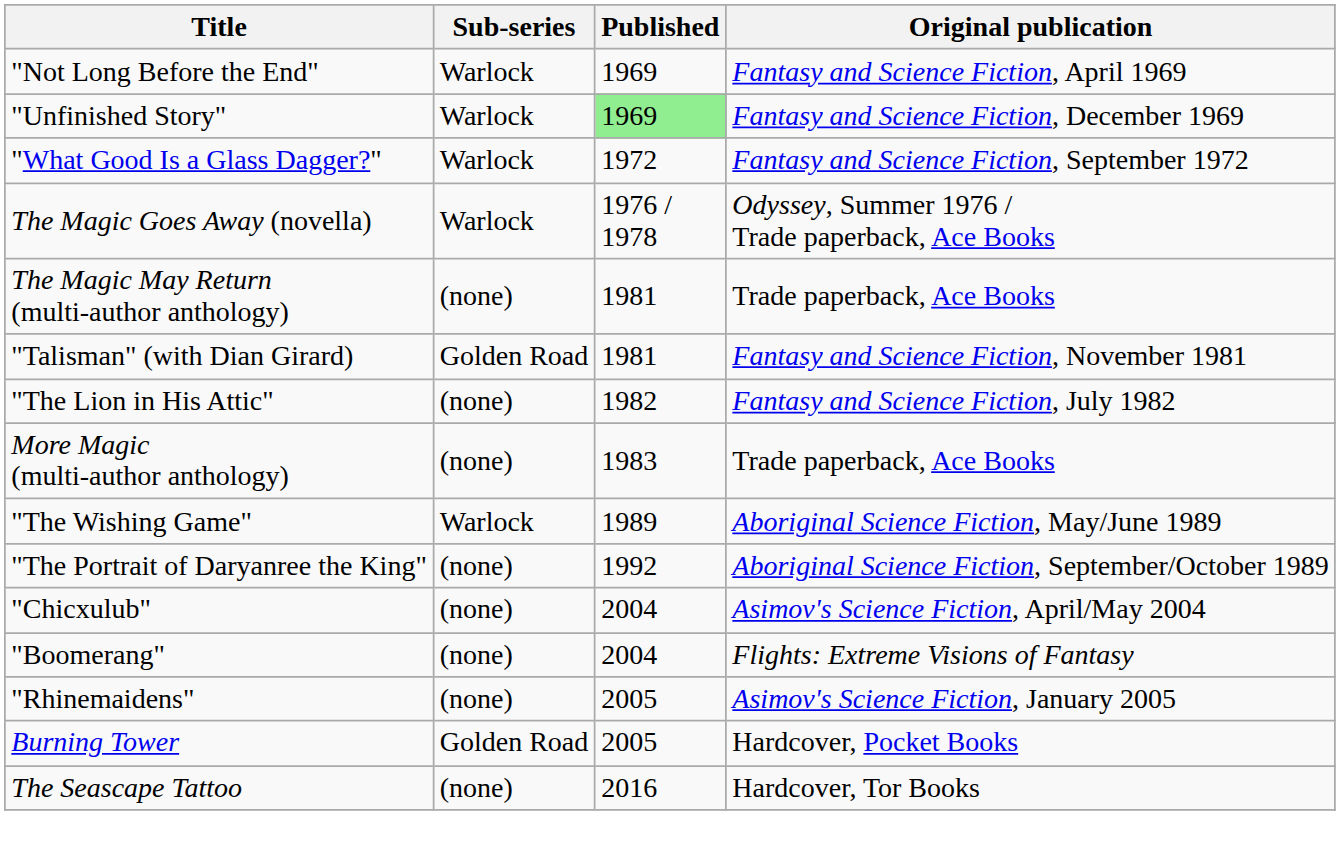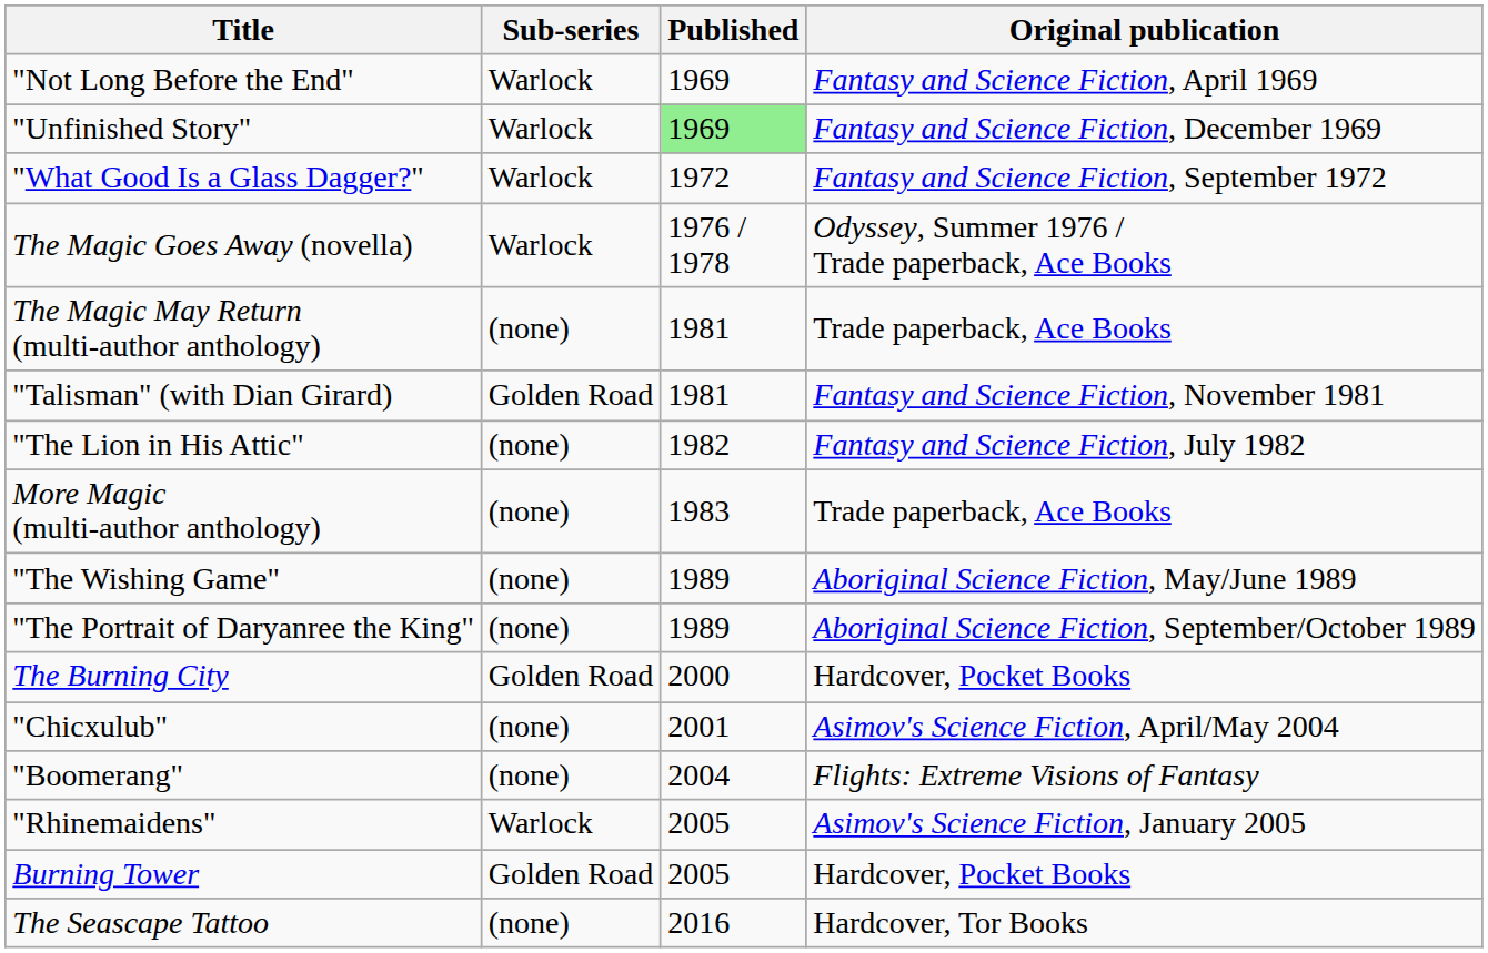 <table class="wikitable">
 <tr>
 <th>Title</th>
 <th>Sub-series</th>
 <th>Published</th>
 <th>Original publication</th>
 </tr>
 <tr>
 <td>"Not Long Before the End"</td>
 <td>Warlock</td>
 <td>1969</td>
 <td><em><a href='#'>Fantasy and Science Fiction</a></em>, April 1969</td>
 </tr>
 <tr>
 <td>"Unfinished Story"</td>
 <td>Warlock</td>
 <td style="background: lightgreen;">1969</td>
 <td><em><a href='#'>Fantasy and Science Fiction</a></em>, December 1969</td>
 </tr>
 <tr>
 <td>"<a href='#'>What Good Is a Glass Dagger?</a>"</td>
 <td>Warlock</td>
 <td>1972</td>
 <td><em><a href='#'>Fantasy and Science Fiction</a></em>, September 1972</td>
 </tr>
 <tr>
 <td><em>The Magic Goes Away</em> (novella)</td>
 <td>Warlock</td>
 <td>1976 /<br>1978</td>
 <td><em>Odyssey</em>, Summer 1976 /<br>Trade paperback, <a href='#'>Ace Books</a></td>
 </tr>
 <tr>
 <td><em>The Magic May Return</em><br>(multi-author anthology)</td>
 <td>(none)</td>
 <td>1981</td>
 <td>Trade paperback, <a href='#'>Ace Books</a></td>
 </tr>
 <tr>
 <td>"Talisman" (with Dian Girard)</td>
 <td>Golden Road</td>
 <td>1981</td>
 <td><em><a href='#'>Fantasy and Science Fiction</a></em>, November 1981</td>
 </tr>
 <tr>
 <td>"The Lion in His Attic"</td>
 <td>(none)</td>
 <td>1982</td>
 <td><em><a href='#'>Fantasy and Science Fiction</a></em>, July 1982</td>
 </tr>
 <tr>
 <td><em>More Magic</em><br>(multi-author anthology)</td>
 <td>(none)</td>
 <td>1983</td>
 <td>Trade paperback, <a href='#'>Ace Books</a></td>
 </tr>
 <tr>
 <td>"The Wishing Game"</td>
-<td>Warlock</td>
+<td>(none)</td>
 <td>1989</td>
 <td><em><a href='#'>Aboriginal Science Fiction</a></em>, May/June 1989</td>
 </tr>
 <tr>
 <td>"The Portrait of Daryanree the King"</td>
 <td>(none)</td>
-<td>1992</td>
+<td>1989</td>
 <td><em><a href='#'>Aboriginal Science Fiction</a></em>, September/October 1989</td>
+</tr>
+<tr>
+<td><em><a href='#'>The Burning City</a></em></td>
+<td>Golden Road</td>
+<td>2000</td>
+<td>Hardcover, <a href='#'>Pocket Books</a></td>
 </tr>
 <tr>
 <td>"Chicxulub"</td>
 <td>(none)</td>
-<td>2004</td>
+<td>2001</td>
 <td><em><a href='#'>Asimov's Science Fiction</a></em>, April/May 2004</td>
 </tr>
 <tr>
 <td>"Boomerang"</td>
 <td>(none)</td>
 <td>2004</td>
 <td><em>Flights: Extreme Visions of Fantasy</em></td>
 </tr>
 <tr>
 <td>"Rhinemaidens"</td>
-<td>(none)</td>
+<td>Warlock</td>
 <td>2005</td>
 <td><em><a href='#'>Asimov's Science Fiction</a></em>, January 2005</td>
 </tr>
 <tr>
 <td><em><a href='#'>Burning Tower</a></em></td>
 <td>Golden Road</td>
 <td>2005</td>
 <td>Hardcover, <a href='#'>Pocket Books</a></td>
 </tr>
 <tr>
 <td><em>The Seascape Tattoo</em></td>
 <td>(none)</td>
 <td>2016</td>
 <td>Hardcover, Tor Books</td>
 </tr>
 </table>
